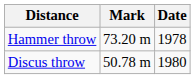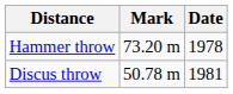 <table class="wikitable">
 <tr>
 <th>Distance</th>
 <th>Mark</th>
 <th>Date</th>
 </tr>
 <tr>
 <td><a href='#'>Hammer throw</a></td>
 <td>73.20 m</td>
 <td>1978</td>
 </tr>
 <tr>
 <td><a href='#'>Discus throw</a></td>
 <td>50.78 m</td>
-<td>1980</td>
+<td>1981</td>
 </tr>
 </table>
